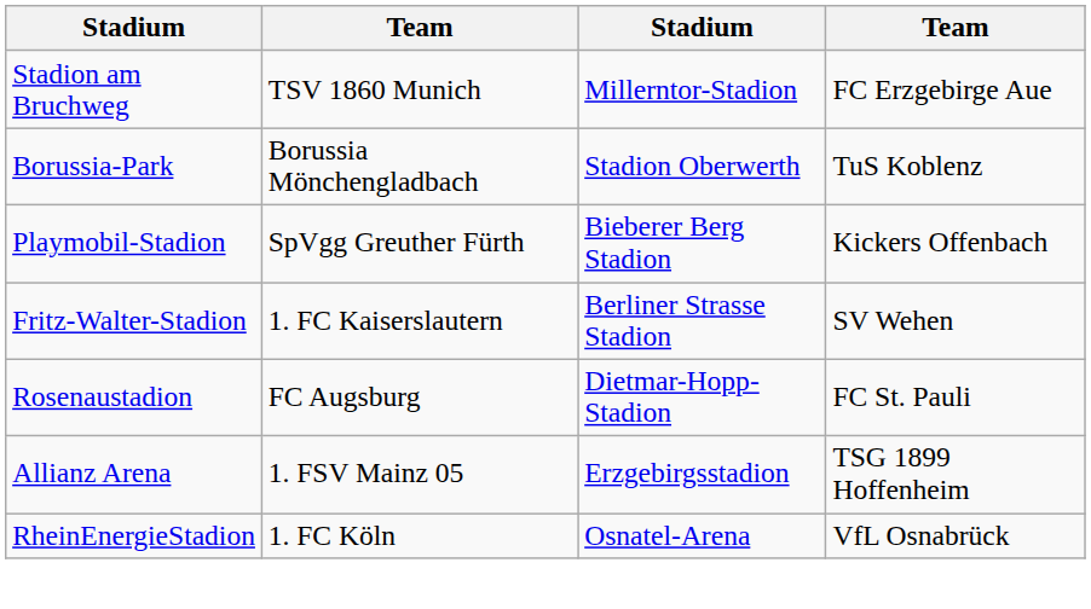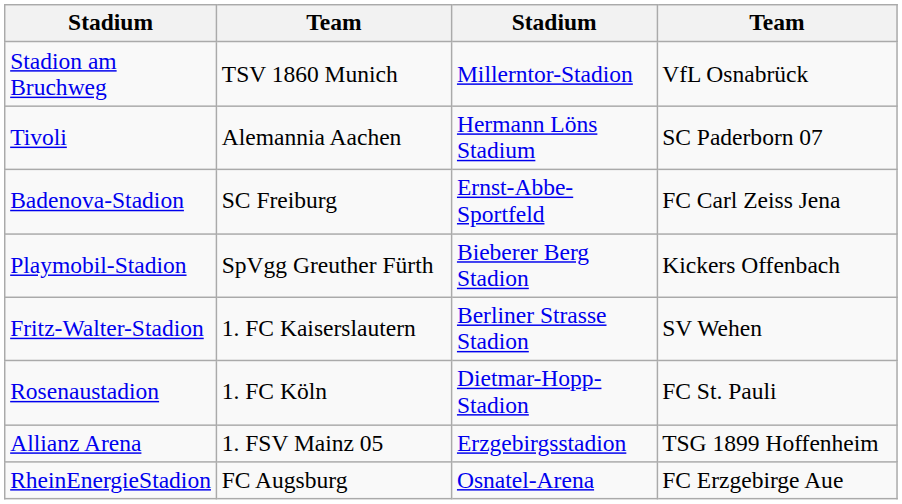 <table class="wikitable">
 <tr>
 <th>Stadium</th>
 <th>Team</th>
 <th>Stadium</th>
 <th>Team</th>
 </tr>
 <tr>
 <td width="23%"><a href='#'>Stadion am Bruchweg</a></td>
 <td>TSV 1860 Munich</td>
 <td><a href='#'>Millerntor-Stadion</a></td>
-<td>FC Erzgebirge Aue</td>
+<td>VfL Osnabrück</td>
 </tr>
 <tr>
-<td><a href='#'>Borussia-Park</a></td>
-<td>Borussia Mönchengladbach</td>
-<td><a href='#'>Stadion Oberwerth</a></td>
-<td>TuS Koblenz</td>
+<td><a href='#'>Tivoli</a></td>
+<td>Alemannia Aachen</td>
+<td><a href='#'>Hermann Löns Stadium</a></td>
+<td>SC Paderborn 07</td>
+</tr>
+<tr>
+<td><a href='#'>Badenova-Stadion</a></td>
+<td>SC Freiburg</td>
+<td><a href='#'>Ernst-Abbe-Sportfeld</a></td>
+<td>FC Carl Zeiss Jena</td>
 </tr>
 <tr>
 <td><a href='#'>Playmobil-Stadion</a></td>
 <td>SpVgg Greuther Fürth</td>
 <td><a href='#'>Bieberer Berg Stadion</a></td>
 <td>Kickers Offenbach</td>
 </tr>
 <tr>
 <td><a href='#'>Fritz-Walter-Stadion</a></td>
 <td>1. FC Kaiserslautern</td>
 <td><a href='#'>Berliner Strasse Stadion</a></td>
 <td>SV Wehen</td>
 </tr>
 <tr>
 <td><a href='#'>Rosenaustadion</a></td>
-<td>FC Augsburg</td>
+<td>1. FC Köln</td>
 <td><a href='#'>Dietmar-Hopp-Stadion</a></td>
 <td>FC St. Pauli</td>
 </tr>
 <tr>
 <td><a href='#'>Allianz Arena</a></td>
 <td>1. FSV Mainz 05</td>
 <td width="23%"><a href='#'>Erzgebirgsstadion</a></td>
 <td>TSG 1899 Hoffenheim</td>
 </tr>
 <tr>
 <td><a href='#'>RheinEnergieStadion</a></td>
-<td>1. FC Köln</td>
+<td>FC Augsburg</td>
 <td><a href='#'>Osnatel-Arena</a></td>
-<td>VfL Osnabrück</td>
+<td>FC Erzgebirge Aue</td>
 </tr>
 </table>
